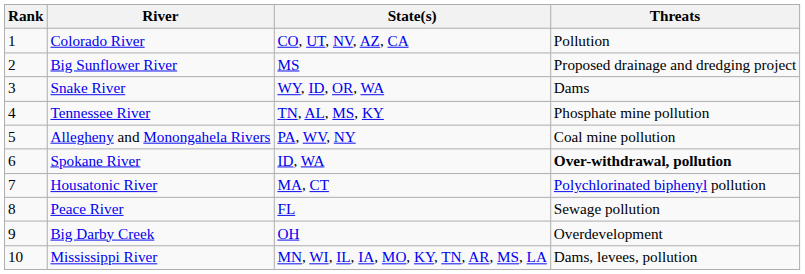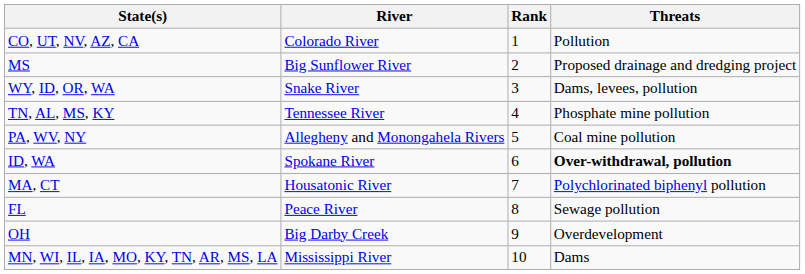 <table class="wikitable sortable">
 <tr>
+<th>State(s)</th>
+<th>River</th>
 <th>Rank</th>
-<th>River</th>
-<th>State(s)</th>
 <th>Threats</th>
 </tr>
 <tr>
+<td><a href='#'>CO</a>, <a href='#'>UT</a>, <a href='#'>NV</a>, <a href='#'>AZ</a>, <a href='#'>CA</a></td>
+<td><a href='#'>Colorado River</a></td>
 <td>1</td>
-<td><a href='#'>Colorado River</a></td>
-<td><a href='#'>CO</a>, <a href='#'>UT</a>, <a href='#'>NV</a>, <a href='#'>AZ</a>, <a href='#'>CA</a></td>
 <td>Pollution</td>
 </tr>
 <tr>
+<td><a href='#'>MS</a></td>
+<td><a href='#'>Big Sunflower River</a></td>
 <td>2</td>
-<td><a href='#'>Big Sunflower River</a></td>
-<td><a href='#'>MS</a></td>
 <td>Proposed drainage and dredging project</td>
 </tr>
 <tr>
+<td><a href='#'>WY</a>, <a href='#'>ID</a>, <a href='#'>OR</a>, <a href='#'>WA</a></td>
+<td><a href='#'>Snake River</a></td>
 <td>3</td>
-<td><a href='#'>Snake River</a></td>
-<td><a href='#'>WY</a>, <a href='#'>ID</a>, <a href='#'>OR</a>, <a href='#'>WA</a></td>
-<td>Dams</td>
+<td>Dams, levees, pollution</td>
 </tr>
 <tr>
+<td><a href='#'>TN</a>, <a href='#'>AL</a>, <a href='#'>MS</a>, <a href='#'>KY</a></td>
+<td><a href='#'>Tennessee River</a></td>
 <td>4</td>
-<td><a href='#'>Tennessee River</a></td>
-<td><a href='#'>TN</a>, <a href='#'>AL</a>, <a href='#'>MS</a>, <a href='#'>KY</a></td>
 <td>Phosphate mine pollution</td>
 </tr>
 <tr>
+<td><a href='#'>PA</a>, <a href='#'>WV</a>, <a href='#'>NY</a></td>
+<td><a href='#'>Allegheny</a> and <a href='#'>Monongahela Rivers</a></td>
 <td>5</td>
-<td><a href='#'>Allegheny</a> and <a href='#'>Monongahela Rivers</a></td>
-<td><a href='#'>PA</a>, <a href='#'>WV</a>, <a href='#'>NY</a></td>
 <td>Coal mine pollution</td>
 </tr>
 <tr>
+<td><a href='#'>ID</a>, <a href='#'>WA</a></td>
+<td><a href='#'>Spokane River</a></td>
 <td>6</td>
-<td><a href='#'>Spokane River</a></td>
-<td><a href='#'>ID</a>, <a href='#'>WA</a></td>
 <td><strong>Over-withdrawal, pollution</strong></td>
 </tr>
 <tr>
+<td><a href='#'>MA</a>, <a href='#'>CT</a></td>
+<td><a href='#'>Housatonic River</a></td>
 <td>7</td>
-<td><a href='#'>Housatonic River</a></td>
-<td><a href='#'>MA</a>, <a href='#'>CT</a></td>
 <td><a href='#'>Polychlorinated biphenyl</a> pollution</td>
 </tr>
 <tr>
+<td><a href='#'>FL</a></td>
+<td><a href='#'>Peace River</a></td>
 <td>8</td>
-<td><a href='#'>Peace River</a></td>
-<td><a href='#'>FL</a></td>
 <td>Sewage pollution</td>
 </tr>
 <tr>
+<td><a href='#'>OH</a></td>
+<td><a href='#'>Big Darby Creek</a></td>
 <td>9</td>
-<td><a href='#'>Big Darby Creek</a></td>
-<td><a href='#'>OH</a></td>
 <td>Overdevelopment</td>
 </tr>
 <tr>
+<td><a href='#'>MN</a>, <a href='#'>WI</a>, <a href='#'>IL</a>, <a href='#'>IA</a>, <a href='#'>MO</a>, <a href='#'>KY</a>, <a href='#'>TN</a>, <a href='#'>AR</a>, <a href='#'>MS</a>, <a href='#'>LA</a></td>
+<td><a href='#'>Mississippi River</a></td>
 <td>10</td>
-<td><a href='#'>Mississippi River</a></td>
-<td><a href='#'>MN</a>, <a href='#'>WI</a>, <a href='#'>IL</a>, <a href='#'>IA</a>, <a href='#'>MO</a>, <a href='#'>KY</a>, <a href='#'>TN</a>, <a href='#'>AR</a>, <a href='#'>MS</a>, <a href='#'>LA</a></td>
-<td>Dams, levees, pollution</td>
+<td>Dams</td>
 </tr>
 </table>
